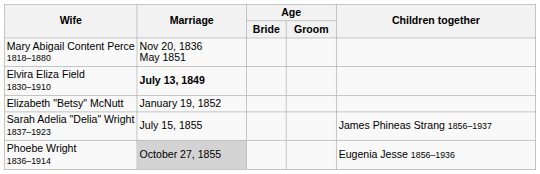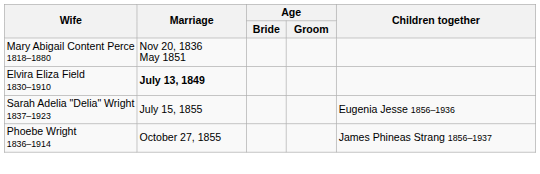 <table class="wikitable">
 <tr>
 <th rowspan="2" width="25%">Wife</th>
 <th rowspan="2">Marriage</th>
 <th colspan="2">Age</th>
 <th rowspan="2">Children together</th>
 </tr>
 <tr>
 <th>Bride</th>
 <th>Groom</th>
 </tr>
 <tr>
 <td>Mary Abigail Content Perce<br><small>1818–1880</small></td>
 <td> Nov 20, 1836<br> May 1851</td>
 <td></td>
 <td></td>
 <td></td>
 </tr>
 <tr>
 <td>Elvira Eliza Field<br><small>1830–1910</small></td>
 <td><strong> July 13, 1849</strong></td>
 <td></td>
 <td></td>
 <td></td>
 </tr>
 <tr>
-<td>Elizabeth "Betsy" McNutt<br><small></small></td>
-<td> January 19, 1852</td>
-<td></td>
-<td></td>
-<td></td>
-</tr>
-<tr>
 <td>Sarah Adelia "Delia" Wright<br><small>1837–1923</small></td>
 <td> July 15, 1855</td>
 <td></td>
 <td></td>
-<td>James Phineas Strang <small>1856–1937</small></td>
+<td>Eugenia Jesse <small>1856–1936</small></td>
 </tr>
 <tr>
 <td>Phoebe Wright<br><small>1836–1914</small></td>
-<td style="background: lightgrey;"> October 27, 1855</td>
+<td> October 27, 1855</td>
 <td></td>
 <td></td>
-<td>Eugenia Jesse <small>1856–1936</small></td>
+<td>James Phineas Strang <small>1856–1937</small></td>
 </tr>
 </table>
